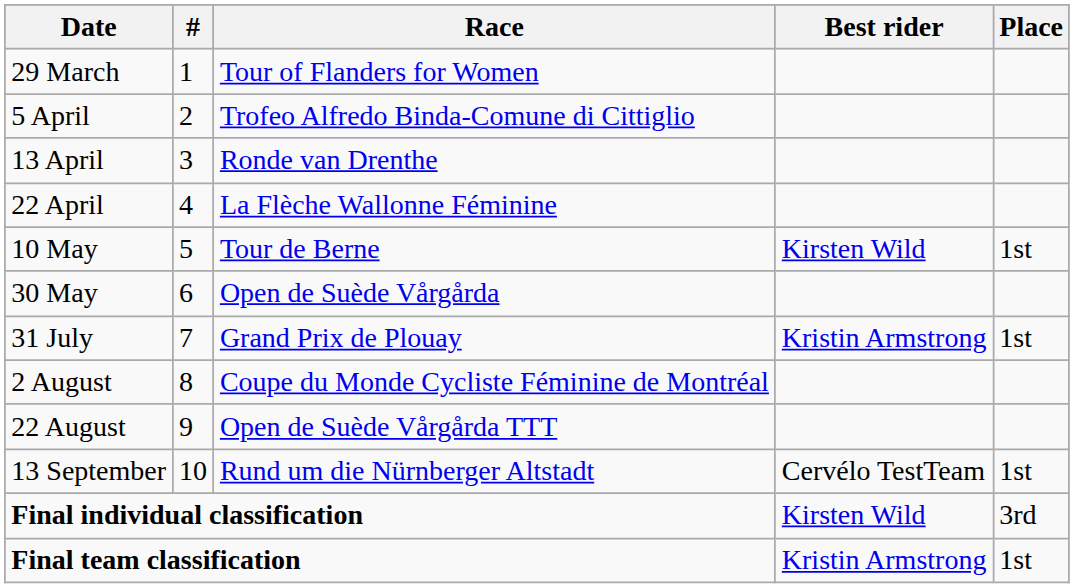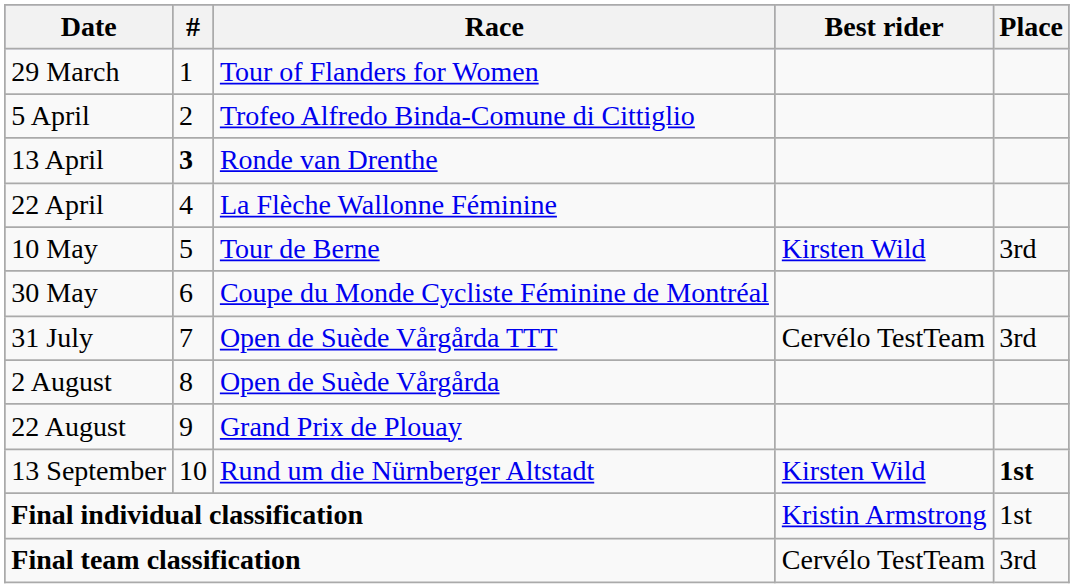 <table class="wikitable">
 <tr style="background:#ccccff;">
 <th>Date</th>
 <th>#</th>
 <th>Race</th>
 <th>Best rider</th>
 <th>Place</th>
 </tr>
 <tr>
 <td>29 March</td>
 <td>1</td>
 <td><a href='#'>Tour of Flanders for Women</a></td>
 <td></td>
 <td></td>
 </tr>
 <tr>
 <td>5 April</td>
 <td>2</td>
 <td><a href='#'>Trofeo Alfredo Binda-Comune di Cittiglio</a></td>
 <td></td>
 <td></td>
 </tr>
 <tr>
 <td>13 April</td>
-<td>3</td>
+<td><strong>3</strong></td>
 <td><a href='#'>Ronde van Drenthe</a></td>
 <td></td>
 <td></td>
 </tr>
 <tr>
 <td>22 April</td>
 <td>4</td>
 <td><a href='#'>La Flèche Wallonne Féminine</a></td>
 <td></td>
 <td></td>
 </tr>
 <tr>
 <td>10 May</td>
 <td>5</td>
 <td><a href='#'>Tour de Berne</a></td>
 <td> <a href='#'>Kirsten Wild</a></td>
-<td>1st</td>
+<td>3rd</td>
 </tr>
 <tr>
 <td>30 May</td>
 <td>6</td>
-<td><a href='#'>Open de Suède Vårgårda</a></td>
+<td><a href='#'>Coupe du Monde Cycliste Féminine de Montréal</a></td>
 <td></td>
 <td></td>
 </tr>
 <tr>
 <td>31 July</td>
 <td>7</td>
-<td><a href='#'>Grand Prix de Plouay</a></td>
-<td> <a href='#'>Kristin Armstrong</a></td>
-<td>1st</td>
+<td><a href='#'>Open de Suède Vårgårda TTT</a></td>
+<td>Cervélo TestTeam</td>
+<td>3rd</td>
 </tr>
 <tr>
 <td>2 August</td>
 <td>8</td>
-<td><a href='#'>Coupe du Monde Cycliste Féminine de Montréal</a></td>
+<td><a href='#'>Open de Suède Vårgårda</a></td>
 <td></td>
 <td></td>
 </tr>
 <tr>
 <td>22 August</td>
 <td>9</td>
-<td><a href='#'>Open de Suède Vårgårda TTT</a></td>
+<td><a href='#'>Grand Prix de Plouay</a></td>
 <td></td>
 <td></td>
 </tr>
 <tr>
 <td>13 September</td>
 <td>10</td>
 <td><a href='#'>Rund um die Nürnberger Altstadt</a></td>
-<td>Cervélo TestTeam</td>
+<td> <a href='#'>Kirsten Wild</a></td>
+<td><strong>1st</strong></td>
+</tr>
+<tr>
+<td colspan=3><strong>Final individual classification</strong></td>
+<td> <a href='#'>Kristin Armstrong</a></td>
 <td>1st</td>
 </tr>
 <tr>
-<td colspan=3><strong>Final individual classification</strong></td>
-<td> <a href='#'>Kirsten Wild</a></td>
+<td colspan=3><strong>Final team classification</strong></td>
+<td>Cervélo TestTeam</td>
 <td>3rd</td>
 </tr>
-<tr>
-<td colspan=3><strong>Final team classification</strong></td>
-<td> <a href='#'>Kristin Armstrong</a></td>
-<td>1st</td>
-</tr>
 </table>
